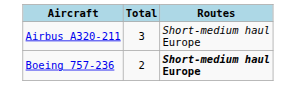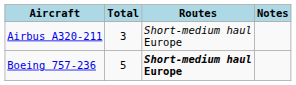 <table class="wikitable" style="margin:1em auto;">
 <tr>
 <th style="background-color:lightblue;">Aircraft</th>
 <th style="background-color:lightblue;">Total</th>
 <th style="background-color:lightblue;">Routes</th>
+<th style="background-color:lightblue;">Notes</th>
 </tr>
 <tr>
 <td><a href='#'>Airbus A320-211</a></td>
 <td align="center">3</td>
 <td><em>Short-medium haul</em> <br> Europe</td>
+<td></td>
 </tr>
 <tr>
 <td><a href='#'>Boeing 757-236</a></td>
-<td align="center">2</td>
+<td align="center">5</td>
 <td><strong><em>Short-medium haul</em> <br> Europe</strong></td>
+<td></td>
 </tr>
 </table>
